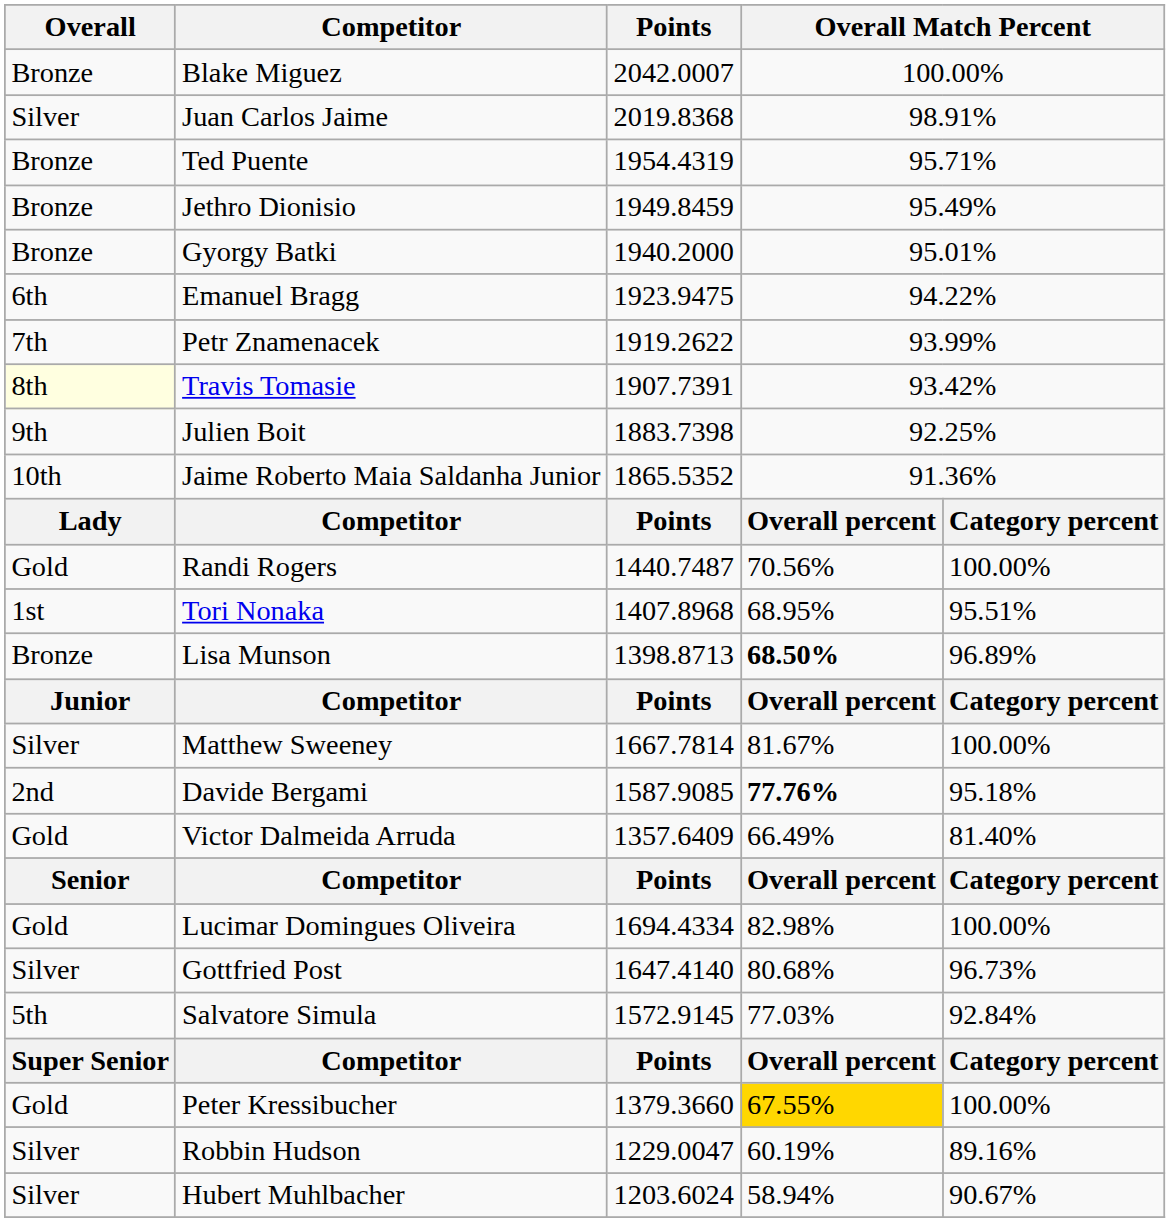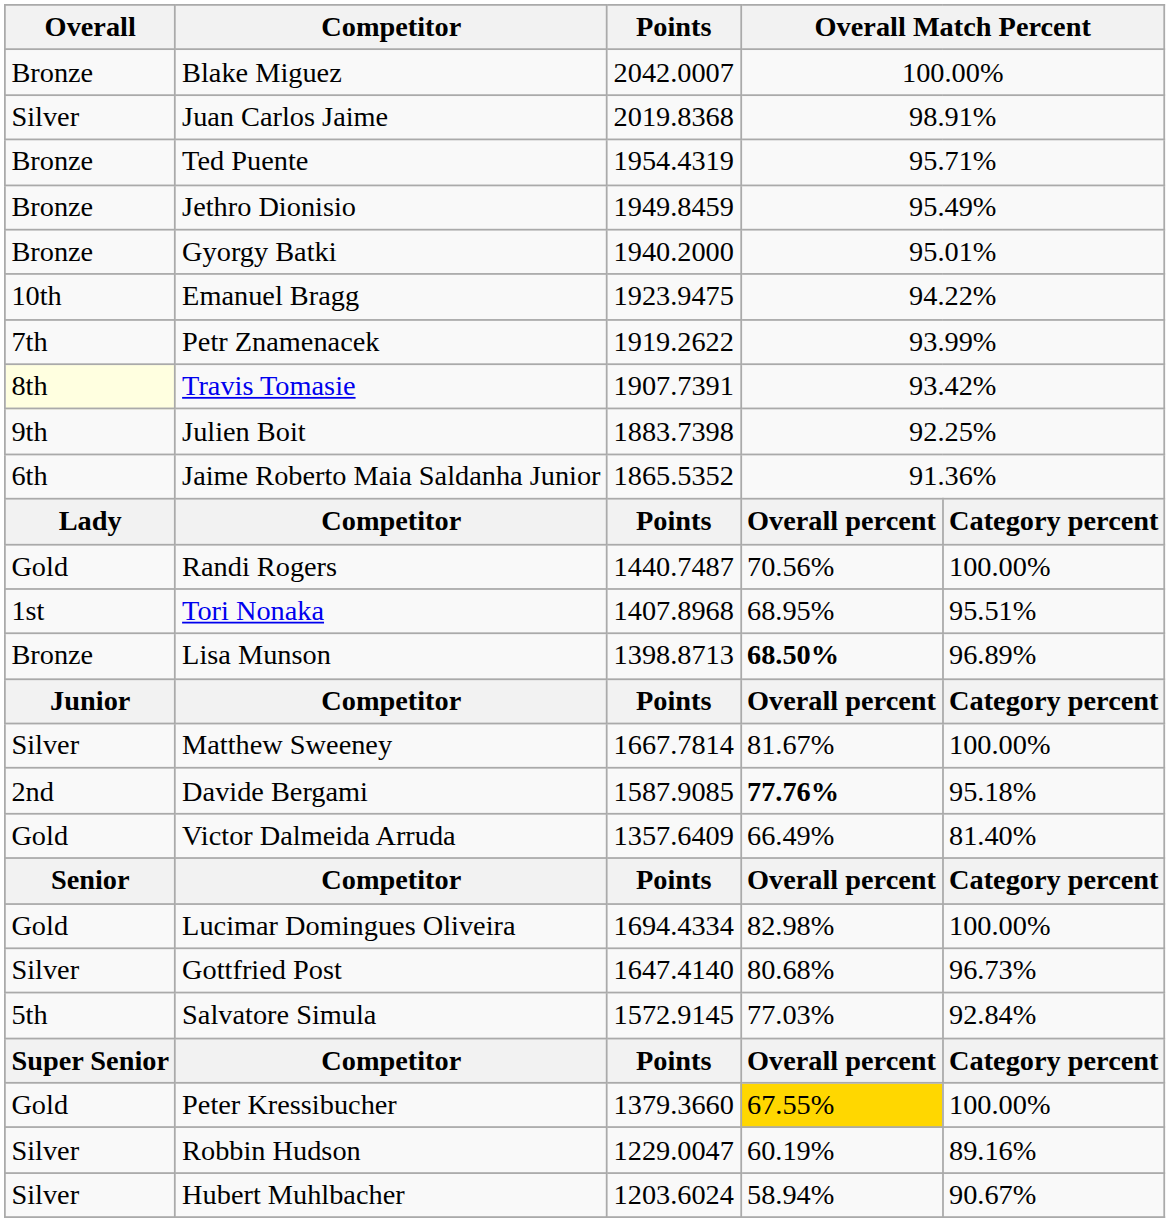 <table class="wikitable" style="text-align: left;">
 <tr>
 <th>Overall</th>
 <th>Competitor</th>
 <th>Points</th>
 <th colspan="2">Overall Match Percent</th>
 </tr>
 <tr>
 <td> Bronze</td>
 <td>Blake Miguez</td>
 <td>2042.0007</td>
 <td colspan="2" style="text-align: center;">100.00%</td>
 </tr>
 <tr>
 <td> Silver</td>
 <td>Juan Carlos Jaime</td>
 <td>2019.8368</td>
 <td colspan="2" style="text-align: center;">98.91%</td>
 </tr>
 <tr>
 <td> Bronze</td>
 <td>Ted Puente</td>
 <td>1954.4319</td>
 <td colspan="2" style="text-align: center;">95.71%</td>
 </tr>
 <tr>
 <td> Bronze</td>
 <td>Jethro Dionisio</td>
 <td>1949.8459</td>
 <td colspan="2" style="text-align: center;">95.49%</td>
 </tr>
 <tr>
 <td> Bronze</td>
 <td>Gyorgy Batki</td>
 <td>1940.2000</td>
 <td colspan="2" style="text-align: center;">95.01%</td>
 </tr>
 <tr>
-<td>6th</td>
+<td>10th</td>
 <td>Emanuel Bragg</td>
 <td>1923.9475</td>
 <td colspan="2" style="text-align: center;">94.22%</td>
 </tr>
 <tr>
 <td>7th</td>
 <td>Petr Znamenacek</td>
 <td>1919.2622</td>
 <td colspan="2" style="text-align: center;">93.99%</td>
 </tr>
 <tr>
 <td style="background: lightyellow;">8th</td>
 <td><a href='#'>Travis Tomasie</a></td>
 <td>1907.7391</td>
 <td colspan="2" style="text-align: center;">93.42%</td>
 </tr>
 <tr>
 <td>9th</td>
 <td>Julien Boit</td>
 <td>1883.7398</td>
 <td colspan="2" style="text-align: center;">92.25%</td>
 </tr>
 <tr>
-<td>10th</td>
+<td>6th</td>
 <td>Jaime Roberto Maia Saldanha Junior</td>
 <td>1865.5352</td>
 <td colspan="2" style="text-align: center;">91.36%</td>
 </tr>
 <tr>
 <th>Lady</th>
 <th>Competitor</th>
 <th>Points</th>
 <th>Overall percent</th>
 <th>Category percent</th>
 </tr>
 <tr>
 <td> Gold</td>
 <td>Randi Rogers</td>
 <td>1440.7487</td>
 <td>70.56%</td>
 <td>100.00%</td>
 </tr>
 <tr>
 <td>1st</td>
 <td><a href='#'>Tori Nonaka</a></td>
 <td>1407.8968</td>
 <td>68.95%</td>
 <td>95.51%</td>
 </tr>
 <tr>
 <td> Bronze</td>
 <td>Lisa Munson</td>
 <td>1398.8713</td>
 <td><strong>68.50%</strong></td>
 <td>96.89%</td>
 </tr>
 <tr>
 <th>Junior</th>
 <th>Competitor</th>
 <th>Points</th>
 <th>Overall percent</th>
 <th>Category percent</th>
 </tr>
 <tr>
 <td> Silver</td>
 <td>Matthew Sweeney</td>
 <td>1667.7814</td>
 <td>81.67%</td>
 <td>100.00%</td>
 </tr>
 <tr>
 <td>2nd</td>
 <td>Davide Bergami</td>
 <td>1587.9085</td>
 <td><strong>77.76%</strong></td>
 <td>95.18%</td>
 </tr>
 <tr>
 <td> Gold</td>
 <td>Victor Dalmeida Arruda</td>
 <td>1357.6409</td>
 <td>66.49%</td>
 <td>81.40%</td>
 </tr>
 <tr>
 <th>Senior</th>
 <th>Competitor</th>
 <th>Points</th>
 <th>Overall percent</th>
 <th>Category percent</th>
 </tr>
 <tr>
 <td> Gold</td>
 <td>Lucimar Domingues Oliveira</td>
 <td>1694.4334</td>
 <td>82.98%</td>
 <td>100.00%</td>
 </tr>
 <tr>
 <td> Silver</td>
 <td>Gottfried Post</td>
 <td>1647.4140</td>
 <td>80.68%</td>
 <td>96.73%</td>
 </tr>
 <tr>
 <td>5th</td>
 <td>Salvatore Simula</td>
 <td>1572.9145</td>
 <td>77.03%</td>
 <td>92.84%</td>
 </tr>
 <tr>
 <th>Super Senior</th>
 <th>Competitor</th>
 <th>Points</th>
 <th>Overall percent</th>
 <th>Category percent</th>
 </tr>
 <tr>
 <td> Gold</td>
 <td>Peter Kressibucher</td>
 <td>1379.3660</td>
 <td style="background: gold;">67.55%</td>
 <td>100.00%</td>
 </tr>
 <tr>
 <td> Silver</td>
 <td>Robbin Hudson</td>
 <td>1229.0047</td>
 <td>60.19%</td>
 <td>89.16%</td>
 </tr>
 <tr>
 <td> Silver</td>
 <td>Hubert Muhlbacher</td>
 <td>1203.6024</td>
 <td>58.94%</td>
 <td>90.67%</td>
 </tr>
 <tr>
 </tr>
 </table>
